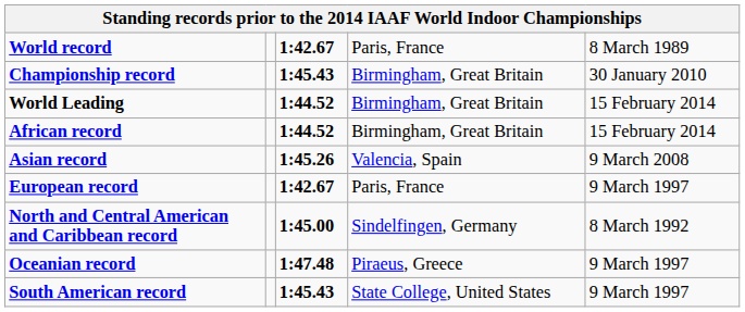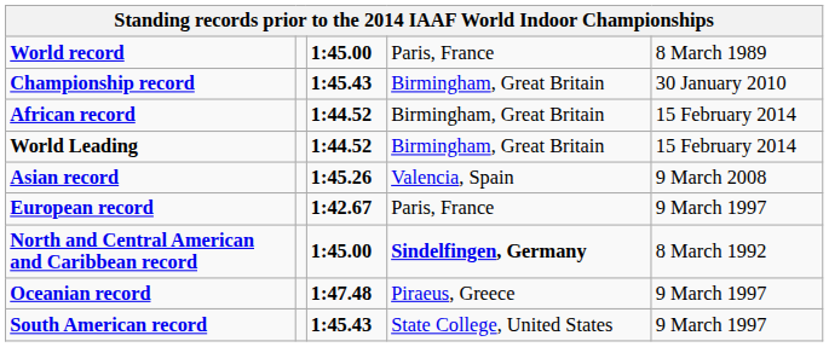 <table class="wikitable" width=75%>
 <tr>
 <th colspan="5">Standing records prior to the 2014 IAAF World Indoor Championships</th>
 </tr>
 <tr>
 <td><strong><a href='#'>World record</a></strong></td>
 <td></td>
-<td><strong>1:42.67</strong></td>
+<td><strong>1:45.00</strong></td>
 <td>Paris, France</td>
 <td>8 March 1989</td>
 </tr>
 <tr>
 <td><strong><a href='#'>Championship record</a></strong></td>
 <td></td>
 <td><strong>1:45.43</strong></td>
 <td><a href='#'>Birmingham</a>, Great Britain</td>
 <td>30 January 2010</td>
 </tr>
 <tr>
+<td><strong><a href='#'>African record</a></strong></td>
+<td></td>
+<td><strong>1:44.52</strong></td>
+<td>Birmingham, Great Britain</td>
+<td>15 February 2014</td>
+</tr>
+<tr>
 <td><strong>World Leading</strong></td>
 <td></td>
 <td><strong>1:44.52</strong></td>
 <td><a href='#'>Birmingham</a>, Great Britain</td>
-<td>15 February 2014</td>
-</tr>
-<tr>
-<td><strong><a href='#'>African record</a></strong></td>
-<td></td>
-<td><strong>1:44.52</strong></td>
-<td>Birmingham, Great Britain</td>
 <td>15 February 2014</td>
 </tr>
 <tr>
 <td><strong><a href='#'>Asian record</a></strong></td>
 <td></td>
 <td><strong>1:45.26</strong></td>
 <td><a href='#'>Valencia</a>, Spain</td>
 <td>9 March 2008</td>
 </tr>
 <tr>
 <td><strong><a href='#'>European record</a></strong></td>
 <td></td>
 <td><strong>1:42.67</strong></td>
 <td>Paris, France</td>
 <td>9 March 1997</td>
 </tr>
 <tr>
 <td><strong><a href='#'>North and Central American <br>and Caribbean record</a></strong></td>
 <td></td>
 <td><strong>1:45.00</strong></td>
-<td><a href='#'>Sindelfingen</a>, Germany</td>
+<td><strong><a href='#'>Sindelfingen</a>, Germany</strong></td>
 <td>8 March 1992</td>
 </tr>
 <tr>
 <td><strong><a href='#'>Oceanian record</a></strong></td>
 <td></td>
 <td><strong>1:47.48</strong></td>
 <td><a href='#'>Piraeus</a>, Greece</td>
 <td>9 March 1997</td>
 </tr>
 <tr>
 <td><strong><a href='#'>South American record</a></strong></td>
 <td></td>
 <td><strong>1:45.43</strong></td>
 <td><a href='#'>State College</a>, United States</td>
 <td>9 March 1997</td>
 </tr>
 </table>
